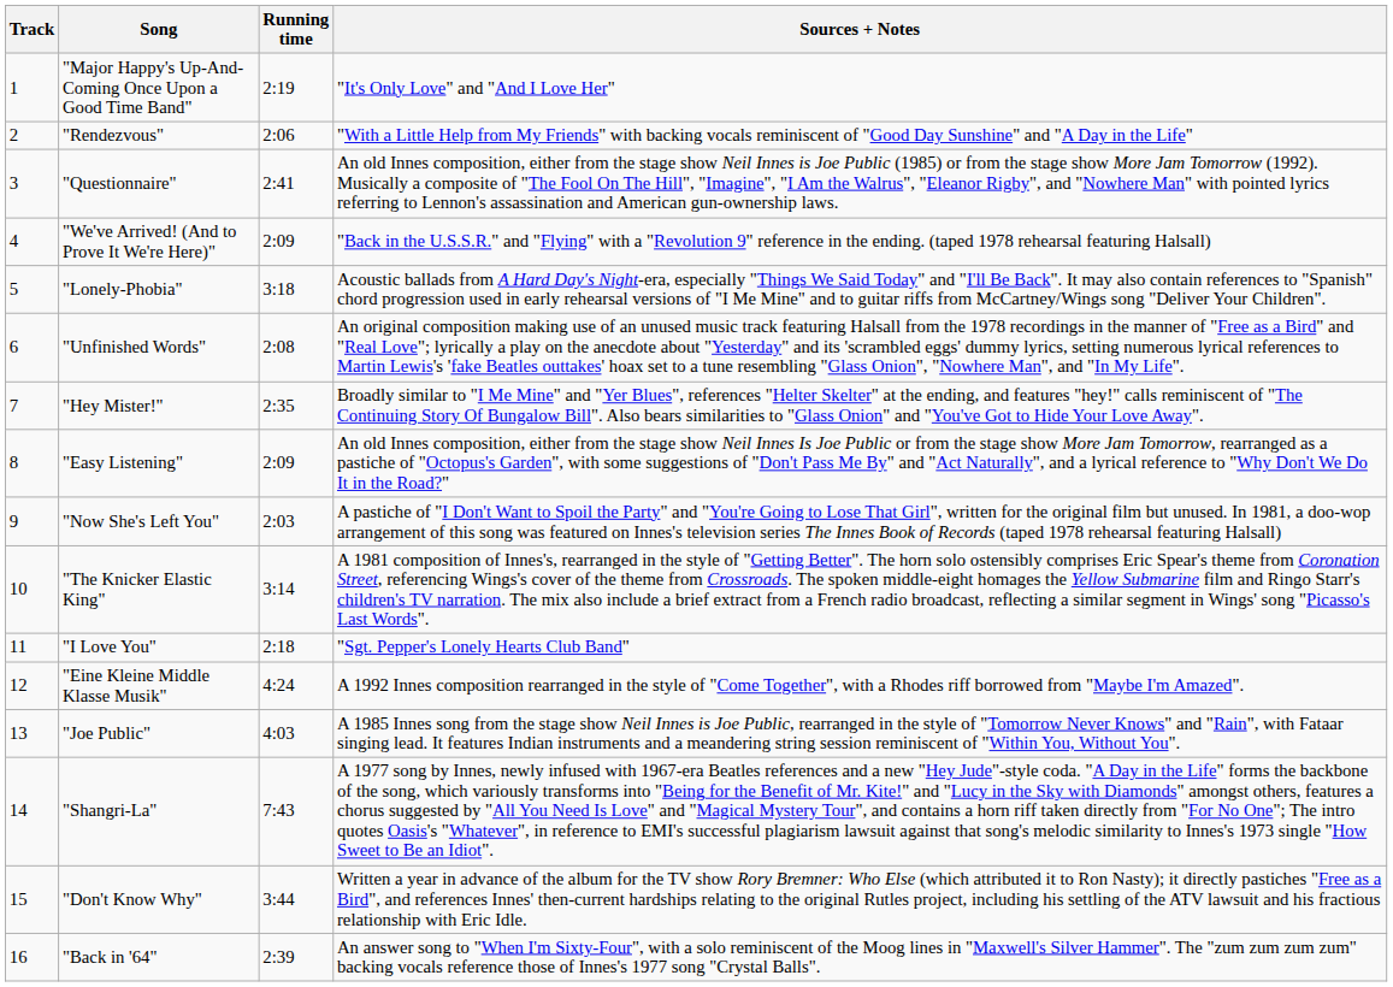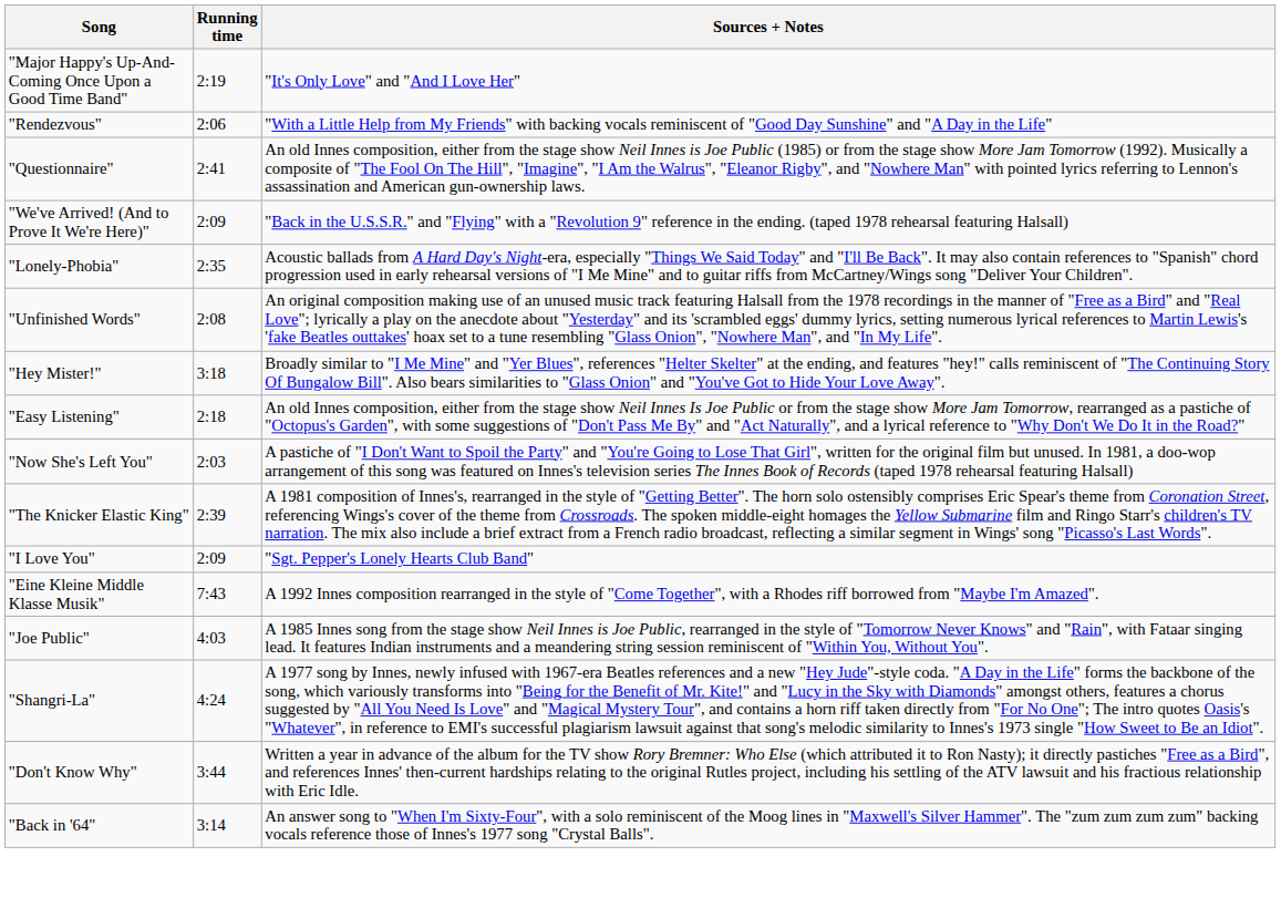 <table class="wikitable">
 <tr>
-<th>Track</th>
 <th>Song</th>
 <th>Running<br>time</th>
 <th>Sources + Notes</th>
 </tr>
 <tr>
-<td>1</td>
 <td>"Major Happy's Up-And-Coming Once Upon a Good Time Band"</td>
 <td>2:19</td>
 <td>"<a href='#'>It's Only Love</a>" and "<a href='#'>And I Love Her</a>"</td>
 </tr>
 <tr>
-<td>2</td>
 <td>"Rendezvous"</td>
 <td>2:06</td>
 <td>"<a href='#'>With a Little Help from My Friends</a>" with backing vocals reminiscent of "<a href='#'>Good Day Sunshine</a>" and "<a href='#'>A Day in the Life</a>"</td>
 </tr>
 <tr>
-<td>3</td>
 <td>"Questionnaire"</td>
 <td>2:41</td>
 <td>An old Innes composition, either from the stage show <em>Neil Innes is Joe Public</em> (1985) or from the stage show <em>More Jam Tomorrow</em> (1992). Musically a composite of "<a href='#'>The Fool On The Hill</a>", "<a href='#'>Imagine</a>", "<a href='#'>I Am the Walrus</a>", "<a href='#'>Eleanor Rigby</a>", and "<a href='#'>Nowhere Man</a>" with pointed lyrics referring to Lennon's assassination and American gun-ownership laws.</td>
 </tr>
 <tr>
-<td>4</td>
 <td>"We've Arrived! (And to Prove It We're Here)"</td>
 <td>2:09</td>
 <td>"<a href='#'>Back in the U.S.S.R.</a>" and "<a href='#'>Flying</a>" with a "<a href='#'>Revolution 9</a>" reference in the ending. (taped 1978 rehearsal featuring Halsall)</td>
 </tr>
 <tr>
-<td>5</td>
 <td>"Lonely-Phobia"</td>
-<td>3:18</td>
+<td>2:35</td>
 <td>Acoustic ballads from <em><a href='#'>A Hard Day's Night</a></em>-era, especially "<a href='#'>Things We Said Today</a>" and "<a href='#'>I'll Be Back</a>". It may also contain references to "Spanish" chord progression used in early rehearsal versions of "I Me Mine" and to guitar riffs from McCartney/Wings song "Deliver Your Children".</td>
 </tr>
 <tr>
-<td>6</td>
 <td>"Unfinished Words"</td>
 <td>2:08</td>
 <td>An original composition making use of an unused music track featuring Halsall from the 1978 recordings in the manner of "<a href='#'>Free as a Bird</a>" and "<a href='#'>Real Love</a>"; lyrically a play on the anecdote about "<a href='#'>Yesterday</a>" and its 'scrambled eggs' dummy lyrics, setting numerous lyrical references to <a href='#'>Martin Lewis</a>'s '<a href='#'>fake Beatles outtakes</a>' hoax set to a tune resembling "<a href='#'>Glass Onion</a>", "<a href='#'>Nowhere Man</a>", and "<a href='#'>In My Life</a>".</td>
 </tr>
 <tr>
-<td>7</td>
 <td>"Hey Mister!"</td>
-<td>2:35</td>
+<td>3:18</td>
 <td>Broadly similar to "<a href='#'>I Me Mine</a>" and "<a href='#'>Yer Blues</a>", references "<a href='#'>Helter Skelter</a>" at the ending, and features "hey!" calls reminiscent of "<a href='#'>The Continuing Story Of Bungalow Bill</a>". Also bears similarities to "<a href='#'>Glass Onion</a>" and "<a href='#'>You've Got to Hide Your Love Away</a>".</td>
 </tr>
 <tr>
-<td>8</td>
 <td>"Easy Listening"</td>
-<td>2:09</td>
+<td>2:18</td>
 <td>An old Innes composition, either from the stage show <em>Neil Innes Is Joe Public</em> or from the stage show <em>More Jam Tomorrow</em>, rearranged as a pastiche of "<a href='#'>Octopus's Garden</a>", with some suggestions of "<a href='#'>Don't Pass Me By</a>" and "<a href='#'>Act Naturally</a>", and a lyrical reference to "<a href='#'>Why Don't We Do It in the Road?</a>"</td>
 </tr>
 <tr>
-<td>9</td>
 <td>"Now She's Left You"</td>
 <td>2:03</td>
 <td>A pastiche of "<a href='#'>I Don't Want to Spoil the Party</a>" and "<a href='#'>You're Going to Lose That Girl</a>", written for the original film but unused. In 1981, a doo-wop arrangement of this song was featured on Innes's television series <em>The Innes Book of Records</em> (taped 1978 rehearsal featuring Halsall)</td>
 </tr>
 <tr>
-<td>10</td>
 <td>"The Knicker Elastic King"</td>
-<td>3:14</td>
+<td>2:39</td>
 <td>A 1981 composition of Innes's, rearranged in the style of "<a href='#'>Getting Better</a>". The horn solo ostensibly comprises Eric Spear's theme from <em><a href='#'>Coronation Street</a></em>, referencing Wings's cover of the theme from <em><a href='#'>Crossroads</a></em>. The spoken middle-eight homages  the <em><a href='#'>Yellow Submarine</a></em> film and Ringo Starr's <a href='#'>children's TV narration</a>. The mix also include a brief extract from a French radio broadcast, reflecting a similar segment in Wings' song "<a href='#'>Picasso's Last Words</a>".</td>
 </tr>
 <tr>
-<td>11</td>
 <td>"I Love You"</td>
-<td>2:18</td>
+<td>2:09</td>
 <td>"<a href='#'>Sgt. Pepper's Lonely Hearts Club Band</a>"</td>
 </tr>
 <tr>
-<td>12</td>
 <td>"Eine Kleine Middle Klasse Musik"</td>
-<td>4:24</td>
+<td>7:43</td>
 <td>A 1992 Innes composition rearranged in the style of "<a href='#'>Come Together</a>", with a Rhodes riff borrowed from "<a href='#'>Maybe I'm Amazed</a>".</td>
 </tr>
 <tr>
-<td>13</td>
 <td>"Joe Public"</td>
 <td>4:03</td>
 <td>A 1985 Innes song from the stage show <em>Neil Innes is Joe Public</em>, rearranged in the style of "<a href='#'>Tomorrow Never Knows</a>" and "<a href='#'>Rain</a>", with Fataar singing lead. It features Indian instruments and a meandering string session reminiscent of "<a href='#'>Within You, Without You</a>".</td>
 </tr>
 <tr>
-<td>14</td>
 <td>"Shangri-La"</td>
-<td>7:43</td>
+<td>4:24</td>
 <td>A 1977 song by Innes, newly infused with 1967-era Beatles references and a new "<a href='#'>Hey Jude</a>"-style coda. "<a href='#'>A Day in the Life</a>" forms the backbone of the song, which variously transforms into "<a href='#'>Being for the Benefit of Mr. Kite!</a>" and "<a href='#'>Lucy in the Sky with Diamonds</a>" amongst others, features a chorus suggested by "<a href='#'>All You Need Is Love</a>" and "<a href='#'>Magical Mystery Tour</a>", and contains a horn riff taken directly from "<a href='#'>For No One</a>"; The intro quotes <a href='#'>Oasis</a>'s "<a href='#'>Whatever</a>", in reference to EMI's successful plagiarism lawsuit against that song's melodic similarity to Innes's 1973 single "<a href='#'>How Sweet to Be an Idiot</a>".</td>
 </tr>
 <tr>
-<td>15</td>
 <td>"Don't Know Why"</td>
 <td>3:44</td>
 <td>Written a year in advance of the album for the TV show <em>Rory Bremner: Who Else</em> (which attributed it to Ron Nasty); it directly pastiches "<a href='#'>Free as a Bird</a>", and references Innes' then-current hardships relating to the original Rutles project, including his settling of the ATV lawsuit and his fractious relationship with Eric Idle.</td>
 </tr>
 <tr>
-<td>16</td>
 <td>"Back in '64"</td>
-<td>2:39</td>
+<td>3:14</td>
 <td>An answer song to "<a href='#'>When I'm Sixty-Four</a>", with a solo reminiscent of the Moog lines in "<a href='#'>Maxwell's Silver Hammer</a>". The "zum zum zum zum" backing vocals reference those of Innes's 1977 song "Crystal Balls".</td>
 </tr>
 </table>
